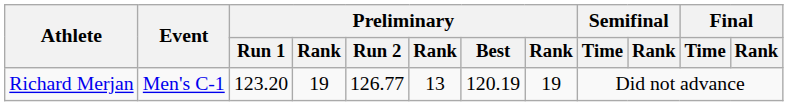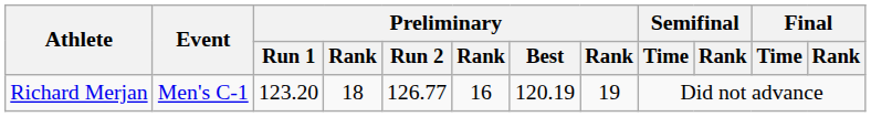 <table class="wikitable" style="font-size:90%">
 <tr>
 <th rowspan=2>Athlete</th>
 <th rowspan=2>Event</th>
 <th colspan=6>Preliminary</th>
 <th colspan=2>Semifinal</th>
 <th colspan=2>Final</th>
 </tr>
 <tr style="font-size:95%">
 <th>Run 1</th>
 <th>Rank</th>
 <th>Run 2</th>
 <th>Rank</th>
 <th>Best</th>
 <th>Rank</th>
 <th>Time</th>
 <th>Rank</th>
 <th>Time</th>
 <th>Rank</th>
 </tr>
 <tr align=center>
 <td align=left><a href='#'>Richard Merjan</a></td>
 <td align=left><a href='#'>Men's C-1</a></td>
 <td>123.20</td>
-<td>19</td>
+<td>18</td>
 <td>126.77</td>
-<td>13</td>
+<td>16</td>
 <td>120.19</td>
 <td>19</td>
 <td colspan=4>Did not advance</td>
 </tr>
 </table>
